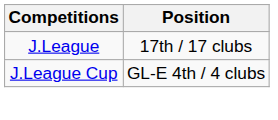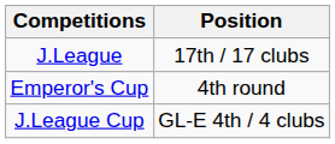 <table class="wikitable" style="text-align:center;">
 <tr>
 <th>Competitions</th>
 <th>Position</th>
 </tr>
 <tr>
 <td><a href='#'>J.League</a></td>
 <td>17th / 17 clubs</td>
 </tr>
 <tr>
+<td><a href='#'>Emperor's Cup</a></td>
+<td>4th round</td>
+</tr>
+<tr>
 <td><a href='#'>J.League Cup</a></td>
 <td>GL-E 4th / 4 clubs</td>
 </tr>
 </table>
